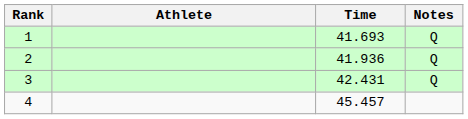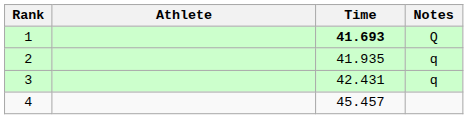 <table class=wikitable style="text-align:center">
 <tr>
 <th width=40>Rank</th>
 <th width=250>Athlete</th>
 <th width=80>Time</th>
 <th width=50>Notes</th>
 </tr>
 <tr bgcolor="ccffcc">
 <td>1</td>
 <td align=left></td>
-<td>41.693</td>
+<td><strong>41.693</strong></td>
 <td>Q</td>
 </tr>
 <tr bgcolor="ccffcc">
 <td>2</td>
 <td align=left></td>
-<td>41.936</td>
-<td>Q</td>
+<td>41.935</td>
+<td>q</td>
 </tr>
 <tr bgcolor="ccffcc">
 <td>3</td>
 <td align=left></td>
 <td>42.431</td>
-<td>Q</td>
+<td>q</td>
 </tr>
 <tr>
 <td>4</td>
 <td align=left></td>
 <td>45.457</td>
 <td></td>
 </tr>
 </table>
